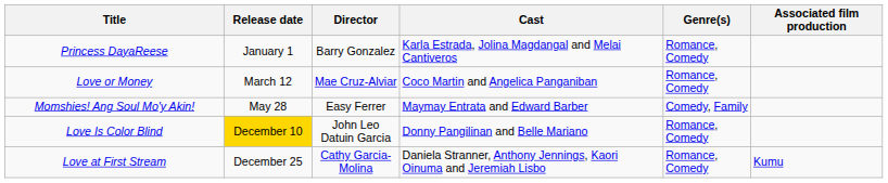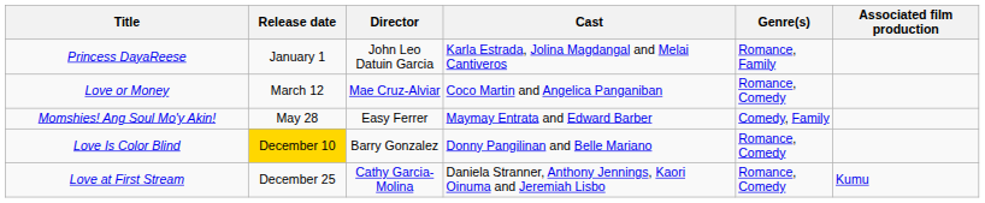 <table class="wikitable" style="width:97%">
 <tr>
 <th style="width:25%;">Title</th>
 <th style="width:10%;">Release date</th>
 <th style="width:10%;">Director</th>
 <th style="width:30%;">Cast</th>
 <th style="width:10%;">Genre(s)</th>
 <th style="width:15%;">Associated film production</th>
 </tr>
 <tr>
 <td style="text-align: center;"><em><a href='#'>Princess DayaReese</a></em></td>
 <td style="text-align: center;">January 1</td>
-<td style="text-align: center;">Barry Gonzalez</td>
+<td style="text-align: center;">John Leo Datuin Garcia</td>
 <td><a href='#'>Karla Estrada</a>, <a href='#'>Jolina Magdangal</a> and <a href='#'>Melai Cantiveros</a></td>
-<td><a href='#'>Romance</a>, <a href='#'>Comedy</a></td>
+<td><a href='#'>Romance</a>, <a href='#'>Family</a></td>
 <td></td>
 </tr>
 <tr>
 <td style="text-align: center;"><em><a href='#'>Love or Money</a></em></td>
 <td style="text-align: center;">March 12</td>
 <td style="text-align: center;"><a href='#'>Mae Cruz-Alviar</a></td>
 <td><a href='#'>Coco Martin</a> and <a href='#'>Angelica Panganiban</a></td>
 <td><a href='#'>Romance</a>, <a href='#'>Comedy</a></td>
 <td></td>
 </tr>
 <tr>
 <td style="text-align: center;"><em><a href='#'>Momshies! Ang Soul Mo'y Akin!</a></em></td>
 <td style="text-align: center;">May 28</td>
 <td style="text-align: center;">Easy Ferrer</td>
 <td><a href='#'>Maymay Entrata</a> and <a href='#'>Edward Barber</a></td>
 <td><a href='#'>Comedy</a>, <a href='#'>Family</a></td>
 <td></td>
 </tr>
 <tr>
 <td style="text-align: center;"><em><a href='#'>Love Is Color Blind</a></em></td>
 <td style="background: gold; text-align: center;">December 10</td>
-<td style="text-align: center;">John Leo Datuin Garcia</td>
+<td style="text-align: center;">Barry Gonzalez</td>
 <td><a href='#'>Donny Pangilinan</a> and <a href='#'>Belle Mariano</a></td>
 <td><a href='#'>Romance</a>, <a href='#'>Comedy</a></td>
 <td></td>
 </tr>
 <tr>
 <td style="text-align: center;"><em><a href='#'>Love at First Stream</a></em></td>
 <td style="text-align: center;">December 25</td>
 <td style="text-align: center;"><a href='#'>Cathy Garcia-Molina</a></td>
 <td>Daniela Stranner, <a href='#'>Anthony Jennings</a>, <a href='#'>Kaori Oinuma</a> and <a href='#'>Jeremiah Lisbo</a></td>
 <td><a href='#'>Romance</a>, <a href='#'>Comedy</a></td>
 <td><a href='#'>Kumu</a></td>
 </tr>
 </table>
